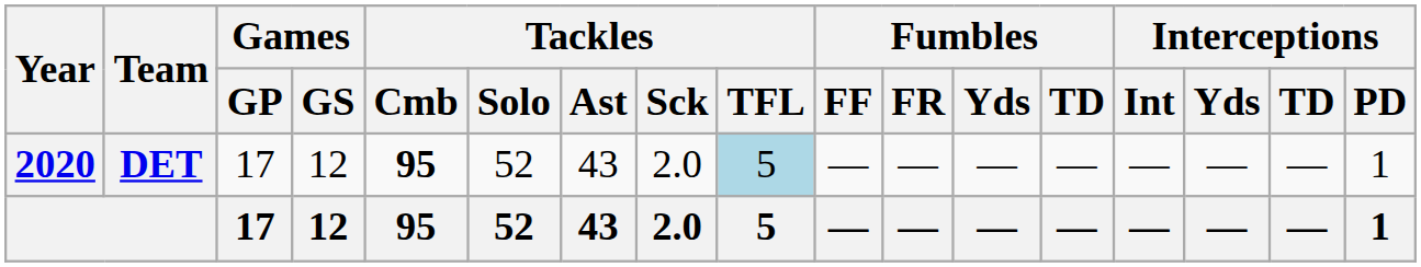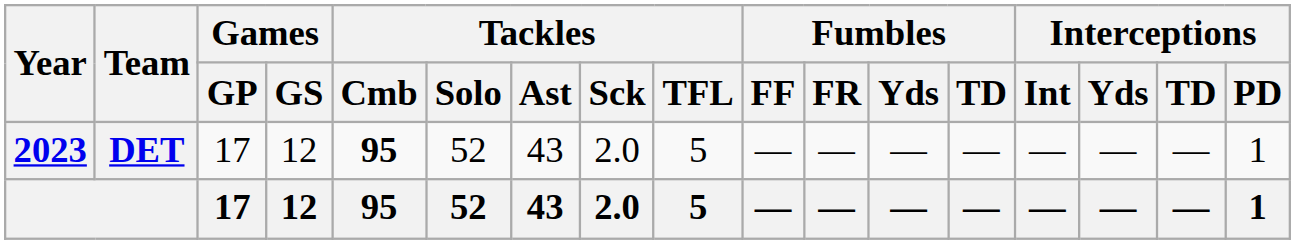 <table class="wikitable" style="text-align:center;">
 <tr>
 <th rowspan="2">Year</th>
 <th rowspan="2">Team</th>
 <th colspan="2">Games</th>
 <th colspan="5">Tackles</th>
 <th colspan="4">Fumbles</th>
 <th colspan="4">Interceptions</th>
 </tr>
 <tr>
 <th>GP</th>
 <th>GS</th>
 <th>Cmb</th>
 <th>Solo</th>
 <th>Ast</th>
 <th>Sck</th>
 <th>TFL</th>
 <th>FF</th>
 <th>FR</th>
 <th>Yds</th>
 <th>TD</th>
 <th>Int</th>
 <th>Yds</th>
 <th>TD</th>
 <th>PD</th>
 </tr>
 <tr>
-<th><a href='#'>2020</a></th>
+<th><a href='#'>2023</a></th>
 <th><a href='#'>DET</a></th>
 <td>17</td>
 <td>12</td>
 <td><strong>95</strong></td>
 <td>52</td>
 <td>43</td>
 <td>2.0</td>
-<td style="background: lightblue;">5</td>
+<td>5</td>
 <td>—</td>
 <td>—</td>
 <td>—</td>
 <td>—</td>
 <td>—</td>
 <td>—</td>
 <td>—</td>
 <td>1</td>
 </tr>
 <tr>
 <th colspan="2"></th>
 <th>17</th>
 <th>12</th>
 <th>95</th>
 <th>52</th>
 <th>43</th>
 <th>2.0</th>
 <th>5</th>
 <th>—</th>
 <th>—</th>
 <th>—</th>
 <th>—</th>
 <th>—</th>
 <th>—</th>
 <th>—</th>
 <th>1</th>
 </tr>
 </table>
